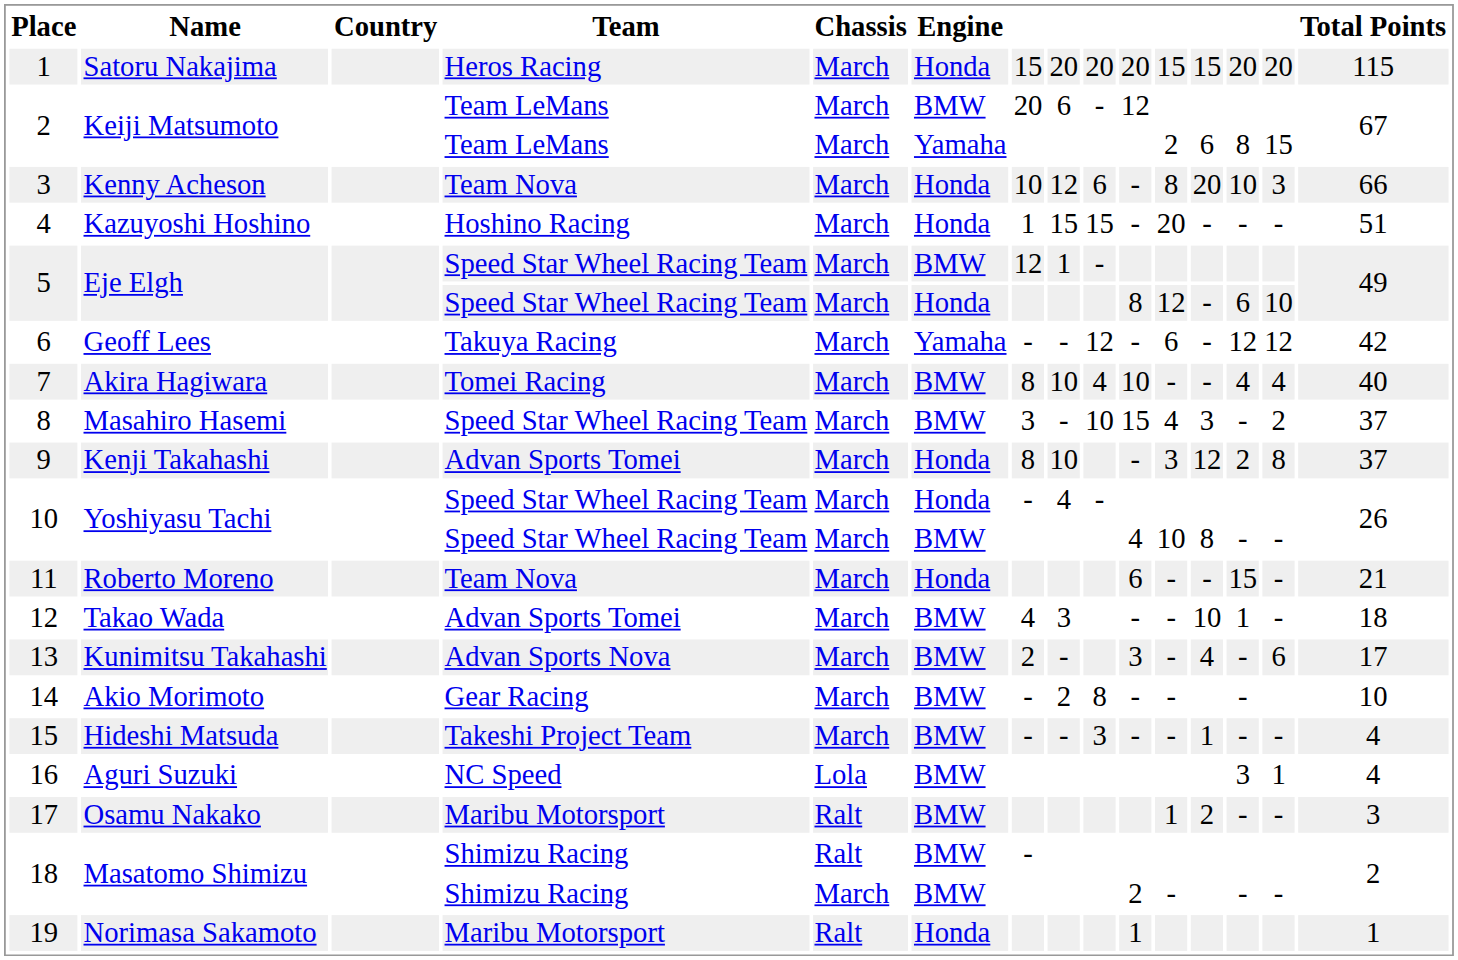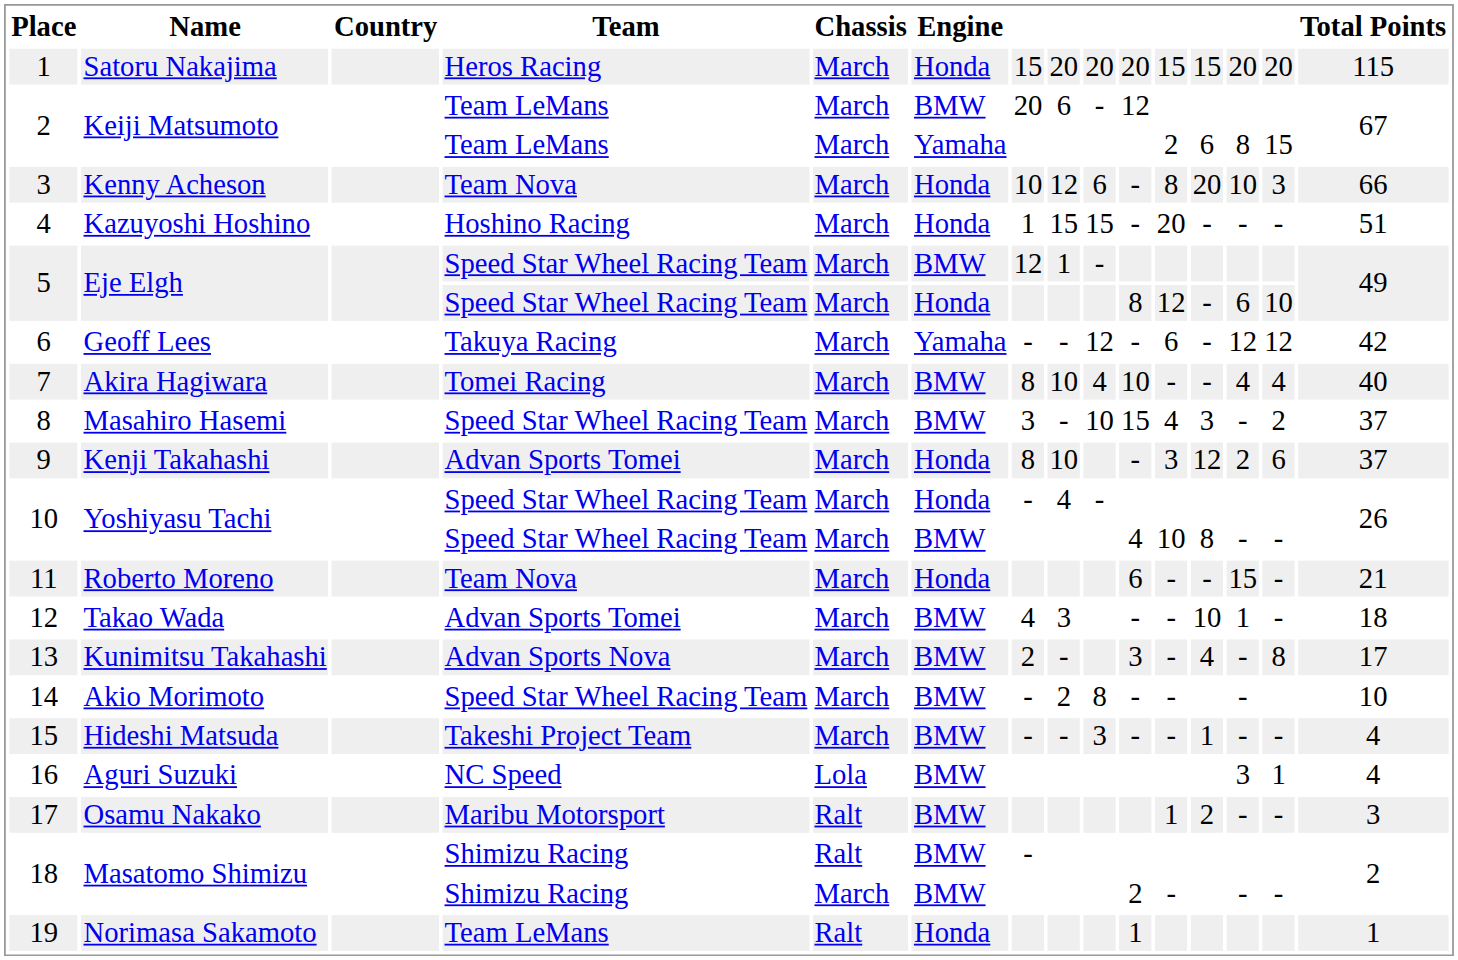 <table border="0" style="border: 1px solid #999; background-color:#FFFFFF; text-align:center">
 <tr>
 <th>Place</th>
 <th>Name</th>
 <th>Country</th>
 <th>Team</th>
 <th>Chassis</th>
 <th>Engine</th>
 <th></th>
 <th></th>
 <th></th>
 <th></th>
 <th></th>
 <th></th>
 <th></th>
 <th></th>
 <th>Total Points</th>
 </tr>
 <tr style="background:#EFEFEF;">
 <td>1</td>
 <td align="left"><a href='#'>Satoru Nakajima</a></td>
 <td align="left"></td>
 <td align="left"><a href='#'>Heros Racing</a></td>
 <td align="left"><a href='#'>March</a></td>
 <td align="left"><a href='#'>Honda</a></td>
 <td>15</td>
 <td>20</td>
 <td>20</td>
 <td>20</td>
 <td>15</td>
 <td>15</td>
 <td>20</td>
 <td>20</td>
 <td>115</td>
 </tr>
 <tr>
 <td rowspan="2">2</td>
 <td rowspan="2" align="left"><a href='#'>Keiji Matsumoto</a></td>
 <td rowspan="2" align="left"></td>
 <td align="left"><a href='#'>Team LeMans</a></td>
 <td align="left"><a href='#'>March</a></td>
 <td align="left"><a href='#'>BMW</a></td>
 <td>20</td>
 <td>6</td>
 <td>-</td>
 <td>12</td>
 <td></td>
 <td></td>
 <td></td>
 <td></td>
 <td rowspan="2">67</td>
 </tr>
 <tr>
 <td align="left"><a href='#'>Team LeMans</a></td>
 <td align="left"><a href='#'>March</a></td>
 <td align="left"><a href='#'>Yamaha</a></td>
 <td></td>
 <td></td>
 <td></td>
 <td></td>
 <td>2</td>
 <td>6</td>
 <td>8</td>
 <td>15</td>
 </tr>
 <tr style="background:#EFEFEF;">
 <td>3</td>
 <td align="left"><a href='#'>Kenny Acheson</a></td>
 <td align="left"></td>
 <td align="left"><a href='#'>Team Nova</a></td>
 <td align="left"><a href='#'>March</a></td>
 <td align="left"><a href='#'>Honda</a></td>
 <td>10</td>
 <td>12</td>
 <td>6</td>
 <td>-</td>
 <td>8</td>
 <td>20</td>
 <td>10</td>
 <td>3</td>
 <td>66</td>
 </tr>
 <tr>
 <td>4</td>
 <td align="left"><a href='#'>Kazuyoshi Hoshino</a></td>
 <td align="left"></td>
 <td align="left"><a href='#'>Hoshino Racing</a></td>
 <td align="left"><a href='#'>March</a></td>
 <td align="left"><a href='#'>Honda</a></td>
 <td>1</td>
 <td>15</td>
 <td>15</td>
 <td>-</td>
 <td>20</td>
 <td>-</td>
 <td>-</td>
 <td>-</td>
 <td>51</td>
 </tr>
 <tr style="background:#EFEFEF;">
 <td rowspan="2">5</td>
 <td rowspan="2" align="left"><a href='#'>Eje Elgh</a></td>
 <td rowspan="2" align="left"></td>
 <td align="left"><a href='#'>Speed Star Wheel Racing Team</a></td>
 <td align="left"><a href='#'>March</a></td>
 <td align="left"><a href='#'>BMW</a></td>
 <td>12</td>
 <td>1</td>
 <td>-</td>
 <td></td>
 <td></td>
 <td></td>
 <td></td>
 <td></td>
 <td rowspan="2">49</td>
 </tr>
 <tr style="background:#EFEFEF;">
 <td align="left"><a href='#'>Speed Star Wheel Racing Team</a></td>
 <td align="left"><a href='#'>March</a></td>
 <td align="left"><a href='#'>Honda</a></td>
 <td></td>
 <td></td>
 <td></td>
 <td>8</td>
 <td>12</td>
 <td>-</td>
 <td>6</td>
 <td>10</td>
 </tr>
 <tr>
 <td>6</td>
 <td align="left"><a href='#'>Geoff Lees</a></td>
 <td align="left"></td>
 <td align="left"><a href='#'>Takuya Racing</a></td>
 <td align="left"><a href='#'>March</a></td>
 <td align="left"><a href='#'>Yamaha</a></td>
 <td>-</td>
 <td>-</td>
 <td>12</td>
 <td>-</td>
 <td>6</td>
 <td>-</td>
 <td>12</td>
 <td>12</td>
 <td>42</td>
 </tr>
 <tr style="background:#EFEFEF;">
 <td>7</td>
 <td align="left"><a href='#'>Akira Hagiwara</a></td>
 <td align="left"></td>
 <td align="left"><a href='#'>Tomei Racing</a></td>
 <td align="left"><a href='#'>March</a></td>
 <td align="left"><a href='#'>BMW</a></td>
 <td>8</td>
 <td>10</td>
 <td>4</td>
 <td>10</td>
 <td>-</td>
 <td>-</td>
 <td>4</td>
 <td>4</td>
 <td>40</td>
 </tr>
 <tr>
 <td>8</td>
 <td align="left"><a href='#'>Masahiro Hasemi</a></td>
 <td align="left"></td>
 <td align="left"><a href='#'>Speed Star Wheel Racing Team</a></td>
 <td align="left"><a href='#'>March</a></td>
 <td align="left"><a href='#'>BMW</a></td>
 <td>3</td>
 <td>-</td>
 <td>10</td>
 <td>15</td>
 <td>4</td>
 <td>3</td>
 <td>-</td>
 <td>2</td>
 <td>37</td>
 </tr>
 <tr style="background:#EFEFEF;">
 <td>9</td>
 <td align="left"><a href='#'>Kenji Takahashi</a></td>
 <td align="left"></td>
 <td align="left"><a href='#'>Advan Sports Tomei</a></td>
 <td align="left"><a href='#'>March</a></td>
 <td align="left"><a href='#'>Honda</a></td>
 <td>8</td>
 <td>10</td>
 <td></td>
 <td>-</td>
 <td>3</td>
 <td>12</td>
 <td>2</td>
-<td>8</td>
+<td>6</td>
 <td>37</td>
 </tr>
 <tr>
 <td rowspan="2">10</td>
 <td rowspan="2" align="left"><a href='#'>Yoshiyasu Tachi</a></td>
 <td rowspan="2" align="left"></td>
 <td align="left"><a href='#'>Speed Star Wheel Racing Team</a></td>
 <td align="left"><a href='#'>March</a></td>
 <td align="left"><a href='#'>Honda</a></td>
 <td>-</td>
 <td>4</td>
 <td>-</td>
 <td></td>
 <td></td>
 <td></td>
 <td></td>
 <td></td>
 <td rowspan="2">26</td>
 </tr>
 <tr>
 <td align="left"><a href='#'>Speed Star Wheel Racing Team</a></td>
 <td align="left"><a href='#'>March</a></td>
 <td align="left"><a href='#'>BMW</a></td>
 <td></td>
 <td></td>
 <td></td>
 <td>4</td>
 <td>10</td>
 <td>8</td>
 <td>-</td>
 <td>-</td>
 </tr>
 <tr style="background:#EFEFEF;">
 <td>11</td>
 <td align="left"><a href='#'>Roberto Moreno</a></td>
 <td align="left"></td>
 <td align="left"><a href='#'>Team Nova</a></td>
 <td align="left"><a href='#'>March</a></td>
 <td align="left"><a href='#'>Honda</a></td>
 <td></td>
 <td></td>
 <td></td>
 <td>6</td>
 <td>-</td>
 <td>-</td>
 <td>15</td>
 <td>-</td>
 <td>21</td>
 </tr>
 <tr>
 <td>12</td>
 <td align="left"><a href='#'>Takao Wada</a></td>
 <td align="left"></td>
 <td align="left"><a href='#'>Advan Sports Tomei</a></td>
 <td align="left"><a href='#'>March</a></td>
 <td align="left"><a href='#'>BMW</a></td>
 <td>4</td>
 <td>3</td>
 <td></td>
 <td>-</td>
 <td>-</td>
 <td>10</td>
 <td>1</td>
 <td>-</td>
 <td>18</td>
 </tr>
 <tr style="background:#EFEFEF;">
 <td>13</td>
 <td align="left"><a href='#'>Kunimitsu Takahashi</a></td>
 <td align="left"></td>
 <td align="left"><a href='#'>Advan Sports Nova</a></td>
 <td align="left"><a href='#'>March</a></td>
 <td align="left"><a href='#'>BMW</a></td>
 <td>2</td>
 <td>-</td>
 <td></td>
 <td>3</td>
 <td>-</td>
 <td>4</td>
 <td>-</td>
-<td>6</td>
+<td>8</td>
 <td>17</td>
 </tr>
 <tr>
 <td>14</td>
 <td align="left"><a href='#'>Akio Morimoto</a></td>
 <td align="left"></td>
-<td align="left"><a href='#'>Gear Racing</a></td>
+<td align="left"><a href='#'>Speed Star Wheel Racing Team</a></td>
 <td align="left"><a href='#'>March</a></td>
 <td align="left"><a href='#'>BMW</a></td>
 <td>-</td>
 <td>2</td>
 <td>8</td>
 <td>-</td>
 <td>-</td>
 <td></td>
 <td>-</td>
 <td></td>
 <td>10</td>
 </tr>
 <tr style="background:#EFEFEF;">
 <td>15</td>
 <td align="left"><a href='#'>Hideshi Matsuda</a></td>
 <td align="left"></td>
 <td align="left"><a href='#'>Takeshi Project Team</a></td>
 <td align="left"><a href='#'>March</a></td>
 <td align="left"><a href='#'>BMW</a></td>
 <td>-</td>
 <td>-</td>
 <td>3</td>
 <td>-</td>
 <td>-</td>
 <td>1</td>
 <td>-</td>
 <td>-</td>
 <td>4</td>
 </tr>
 <tr>
 <td>16</td>
 <td align="left"><a href='#'>Aguri Suzuki</a></td>
 <td align="left"></td>
 <td align="left"><a href='#'>NC Speed</a></td>
 <td align="left"><a href='#'>Lola</a></td>
 <td align="left"><a href='#'>BMW</a></td>
 <td></td>
 <td></td>
 <td></td>
 <td></td>
 <td></td>
 <td></td>
 <td>3</td>
 <td>1</td>
 <td>4</td>
 </tr>
 <tr style="background:#EFEFEF;">
 <td>17</td>
 <td align="left"><a href='#'>Osamu Nakako</a></td>
 <td align="left"></td>
 <td align="left"><a href='#'>Maribu Motorsport</a></td>
 <td align="left"><a href='#'>Ralt</a></td>
 <td align="left"><a href='#'>BMW</a></td>
 <td></td>
 <td></td>
 <td></td>
 <td></td>
 <td>1</td>
 <td>2</td>
 <td>-</td>
 <td>-</td>
 <td>3</td>
 </tr>
 <tr>
 <td rowspan="2">18</td>
 <td rowspan="2" align="left"><a href='#'>Masatomo Shimizu</a></td>
 <td rowspan="2" align="left"></td>
 <td align="left"><a href='#'>Shimizu Racing</a></td>
 <td align="left"><a href='#'>Ralt</a></td>
 <td align="left"><a href='#'>BMW</a></td>
 <td>-</td>
 <td></td>
 <td></td>
 <td></td>
 <td></td>
 <td></td>
 <td></td>
 <td></td>
 <td rowspan="2">2</td>
 </tr>
 <tr>
 <td align="left"><a href='#'>Shimizu Racing</a></td>
 <td align="left"><a href='#'>March</a></td>
 <td align="left"><a href='#'>BMW</a></td>
 <td></td>
 <td></td>
 <td></td>
 <td>2</td>
 <td>-</td>
 <td></td>
 <td>-</td>
 <td>-</td>
 </tr>
 <tr style="background:#EFEFEF;">
 <td>19</td>
 <td align="left"><a href='#'>Norimasa Sakamoto</a></td>
 <td align="left"></td>
-<td align="left"><a href='#'>Maribu Motorsport</a></td>
+<td align="left"><a href='#'>Team LeMans</a></td>
 <td align="left"><a href='#'>Ralt</a></td>
 <td align="left"><a href='#'>Honda</a></td>
 <td></td>
 <td></td>
 <td></td>
 <td>1</td>
 <td></td>
 <td></td>
 <td></td>
 <td></td>
 <td>1</td>
 </tr>
 </table>
